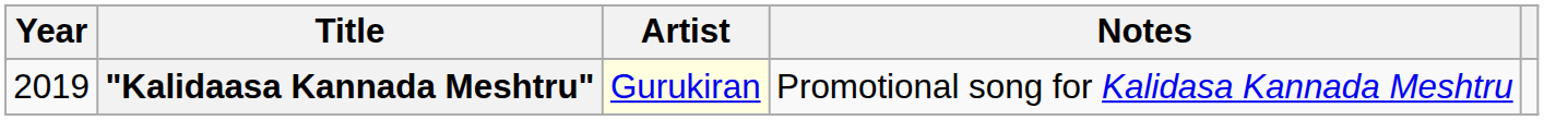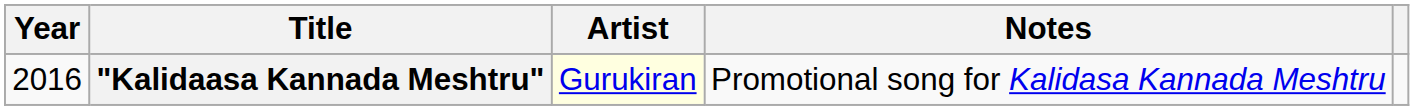 <table class="wikitable sortable plainrowheaders">
 <tr style="text-align:center;">
 <th scope="col">Year</th>
 <th scope="col">Title</th>
 <th scope="col">Artist</th>
 <th scope="col" class="unsortable">Notes</th>
 <th scope="col" class="unsortable"></th>
 </tr>
 <tr>
-<td>2019</td>
+<td>2016</td>
 <th scope="row">"Kalidaasa Kannada Meshtru"</th>
 <td style="background: lightyellow;"><a href='#'>Gurukiran</a></td>
 <td>Promotional song for <em><a href='#'>Kalidasa Kannada Meshtru</a></em></td>
 <td style="text-align: center;"></td>
 </tr>
 </table>
